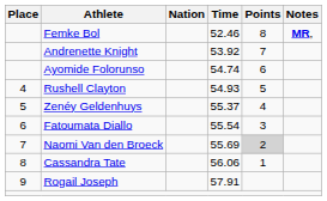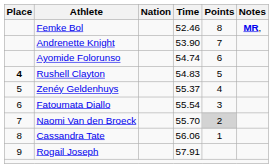 <table class="wikitable mw-datatable sortable" style="text-align:center;">
 <tr>
 <th scope="col">Place</th>
 <th scope="col">Athlete</th>
 <th scope="col">Nation</th>
 <th scope="col">Time</th>
 <th scope="col">Points</th>
 <th scope="col">Notes</th>
 </tr>
 <tr>
 <td></td>
 <td align="left"><a href='#'>Femke Bol</a></td>
 <td align="left"></td>
 <td>52.46</td>
 <td>8</td>
 <td><strong><a href='#'>MR</a></strong>, </td>
 </tr>
 <tr>
 <td></td>
 <td align="left"><a href='#'>Andrenette Knight</a></td>
 <td align="left"></td>
-<td>53.92</td>
+<td>53.90</td>
 <td>7</td>
 <td></td>
 </tr>
 <tr>
 <td></td>
 <td align="left"><a href='#'>Ayomide Folorunso</a></td>
 <td align="left"></td>
 <td>54.74</td>
 <td>6</td>
 <td></td>
 </tr>
 <tr>
-<td>4</td>
+<td><strong>4</strong></td>
 <td align="left"><a href='#'>Rushell Clayton</a></td>
 <td align="left"></td>
-<td>54.93</td>
+<td>54.83</td>
 <td>5</td>
 <td></td>
 </tr>
 <tr>
 <td>5</td>
 <td align="left"><a href='#'>Zenéy Geldenhuys</a></td>
 <td align="left"></td>
 <td>55.37</td>
 <td>4</td>
 <td></td>
 </tr>
 <tr>
 <td>6</td>
 <td align="left"><a href='#'>Fatoumata Diallo</a></td>
 <td align="left"></td>
 <td>55.54</td>
 <td>3</td>
 <td></td>
 </tr>
 <tr>
 <td>7</td>
 <td align="left"><a href='#'>Naomi Van den Broeck</a></td>
 <td align="left"></td>
-<td>55.69</td>
+<td>55.70</td>
 <td style="background: lightgrey;">2</td>
 <td></td>
 </tr>
 <tr>
 <td>8</td>
 <td align="left"><a href='#'>Cassandra Tate</a></td>
 <td align="left"></td>
 <td>56.06</td>
 <td>1</td>
 <td></td>
 </tr>
 <tr>
 <td>9</td>
 <td align="left"><a href='#'>Rogail Joseph</a></td>
 <td align="left"></td>
 <td>57.91</td>
 <td></td>
 <td></td>
 </tr>
 <tr class="sortbottom">
 <td colspan="6"></td>
 </tr>
 </table>
